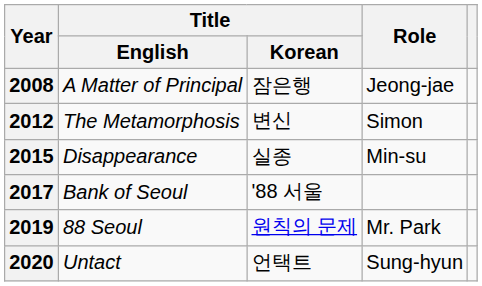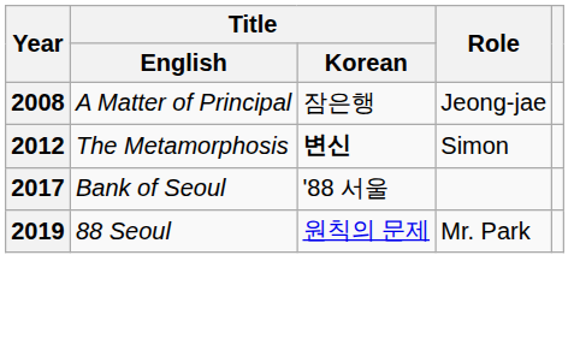 <table class="wikitable plainrowheaders sortable">
 <tr>
 <th scope="col" rowspan="2">Year</th>
 <th scope="col" colspan="2">Title</th>
 <th scope="col" rowspan="2">Role</th>
 <th scope="col" rowspan="2" class="unsortable"></th>
 </tr>
 <tr>
 <th>English</th>
 <th>Korean</th>
 </tr>
 <tr>
 <th scope="row">2008</th>
 <td><em>A Matter of Principal</em></td>
 <td>잠은행</td>
 <td>Jeong-jae</td>
 <td style="text-align:center"></td>
 </tr>
 <tr>
 <th scope="row">2012</th>
 <td><em>The Metamorphosis</em></td>
-<td>변신</td>
+<td><strong>변신</strong></td>
 <td>Simon</td>
-<td style="text-align:center"></td>
-</tr>
-<tr>
-<th scope="row">2015</th>
-<td><em>Disappearance</em></td>
-<td>실종</td>
-<td>Min-su</td>
 <td style="text-align:center"></td>
 </tr>
 <tr>
 <th scope="row">2017</th>
 <td><em>Bank of Seoul</em></td>
 <td>'88 서울</td>
 <td></td>
 <td style="text-align:center"></td>
 </tr>
 <tr>
 <th scope="row">2019</th>
 <td><em>88 Seoul</em></td>
 <td><a href='#'>원칙의 문제</a></td>
 <td>Mr. Park</td>
 <td style="text-align:center"></td>
 </tr>
-<tr>
-<th scope="row">2020</th>
-<td><em>Untact</em></td>
-<td>언택트</td>
-<td>Sung-hyun</td>
-<td style="text-align:center"></td>
-</tr>
 </table>
